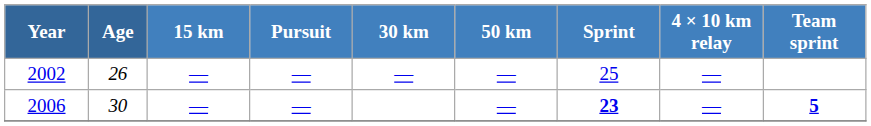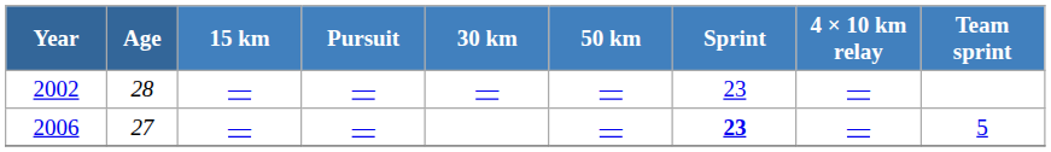 <table class="wikitable" style="font-size:95%; text-align:center; border:grey solid 1px; border-collapse:collapse; background:#ffffff;">
 <tr>
 <th style="background-color:#369; color:white; width:60px;"> Year </th>
 <th style="background-color:#369; color:white; width:40px;"> Age </th>
 <th style="background-color:#4180be; color:white; width:75px;"> 15 km </th>
 <th style="background-color:#4180be; color:white; width:75px;"> Pursuit </th>
 <th style="background-color:#4180be; color:white; width:75px;"> 30 km </th>
 <th style="background-color:#4180be; color:white; width:75px;"> 50 km </th>
 <th style="background-color:#4180be; color:white; width:75px;"> Sprint </th>
 <th style="background-color:#4180be; color:white; width:75px;"> 4 × 10 km <br> relay </th>
 <th style="background-color:#4180be; color:white; width:75px;"> Team <br> sprint </th>
 </tr>
 <tr>
 <td><a href='#'>2002</a></td>
-<td><em>26</em></td>
+<td><em>28</em></td>
 <td><a href='#'>—</a></td>
 <td><a href='#'>—</a></td>
 <td><a href='#'>—</a></td>
 <td><a href='#'>—</a></td>
-<td><a href='#'>25</a></td>
+<td><a href='#'>23</a></td>
 <td><a href='#'>—</a></td>
 <td></td>
 </tr>
 <tr>
 <td><a href='#'>2006</a></td>
-<td><em>30</em></td>
+<td><em>27</em></td>
 <td><a href='#'>—</a></td>
 <td><a href='#'>—</a></td>
 <td></td>
 <td><a href='#'>—</a></td>
 <td><strong><a href='#'>23</a></strong></td>
 <td><a href='#'>—</a></td>
-<td><strong><a href='#'>5</a></strong></td>
+<td><a href='#'>5</a></td>
 </tr>
 <tr>
 </tr>
 </table>
